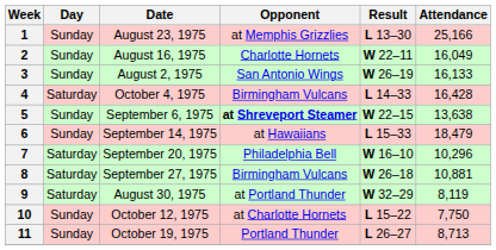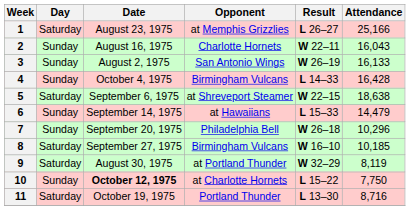 <table class="wikitable">
 <tr>
 <th>Week</th>
 <th>Day</th>
 <th>Date</th>
 <th>Opponent</th>
 <th>Result</th>
 <th>Attendance</th>
 </tr>
 <tr --- align="center" bgcolor="#FFCCCC">
 <th>1</th>
-<td>Sunday</td>
+<td>Saturday</td>
 <td>August 23, 1975</td>
 <td>at <a href='#'>Memphis Grizzlies</a></td>
-<td><strong>L</strong> 13–30</td>
+<td><strong>L</strong> 26–27</td>
 <td>25,166</td>
 </tr>
 <tr --- align="center" bgcolor="#CCFFCC">
 <th>2</th>
 <td>Sunday</td>
 <td>August 16, 1975</td>
 <td><a href='#'>Charlotte Hornets</a></td>
 <td><strong>W</strong> 22–11</td>
-<td>16,049</td>
+<td>16,043</td>
 </tr>
 <tr --- align="center" bgcolor="#CCFFCC">
 <th>3</th>
 <td>Sunday</td>
 <td>August 2, 1975</td>
 <td><a href='#'>San Antonio Wings</a></td>
 <td><strong>W</strong> 26–19</td>
 <td>16,133</td>
 </tr>
 <tr --- align="center" bgcolor="#FFCCCC">
 <th>4</th>
-<td>Saturday</td>
+<td>Sunday</td>
 <td>October 4, 1975</td>
 <td><a href='#'>Birmingham Vulcans</a></td>
 <td><strong>L</strong> 14–33</td>
 <td>16,428</td>
 </tr>
 <tr --- align="center" bgcolor="#CCFFCC">
 <th>5</th>
-<td>Sunday</td>
+<td>Saturday</td>
 <td>September 6, 1975</td>
-<td><strong>at <a href='#'>Shreveport Steamer</a></strong></td>
+<td>at <a href='#'>Shreveport Steamer</a></td>
 <td><strong>W</strong> 22–15</td>
-<td>13,638</td>
+<td>18,638</td>
 </tr>
 <tr --- align="center" bgcolor="#FFCCCC">
 <th>6</th>
 <td>Sunday</td>
 <td>September 14, 1975</td>
 <td>at <a href='#'>Hawaiians</a></td>
 <td><strong>L</strong> 15–33</td>
-<td>18,479</td>
+<td>14,479</td>
 </tr>
 <tr --- align="center" bgcolor="#CCFFCC">
 <th>7</th>
-<td>Saturday</td>
+<td>Sunday</td>
 <td>September 20, 1975</td>
 <td><a href='#'>Philadelphia Bell</a></td>
-<td><strong>W</strong> 16–10</td>
+<td><strong>W</strong> 26–18</td>
 <td>10,296</td>
 </tr>
 <tr --- align="center" bgcolor="#CCFFCC">
 <th>8</th>
 <td>Saturday</td>
 <td>September 27, 1975</td>
 <td><a href='#'>Birmingham Vulcans</a></td>
-<td><strong>W</strong> 26–18</td>
-<td>10,881</td>
+<td><strong>W</strong> 16–10</td>
+<td>10,185</td>
 </tr>
 <tr --- align="center" bgcolor="#CCFFCC">
 <th>9</th>
 <td>Saturday</td>
 <td>August 30, 1975</td>
 <td>at <a href='#'>Portland Thunder</a></td>
 <td><strong>W</strong> 32–29</td>
 <td>8,119</td>
 </tr>
 <tr --- align="center" bgcolor="#FFCCCC">
 <th>10</th>
 <td>Sunday</td>
-<td>October 12, 1975</td>
+<td><strong>October 12, 1975</strong></td>
 <td>at <a href='#'>Charlotte Hornets</a></td>
 <td><strong>L</strong> 15–22</td>
 <td>7,750</td>
 </tr>
 <tr --- align="center" bgcolor="#FFCCCC">
 <th>11</th>
-<td>Sunday</td>
+<td>Saturday</td>
 <td>October 19, 1975</td>
 <td><a href='#'>Portland Thunder</a></td>
-<td><strong>L</strong> 26–27</td>
-<td>8,713</td>
+<td><strong>L</strong> 13–30</td>
+<td>8,716</td>
 </tr>
 <tr --->
 </tr>
 </table>
